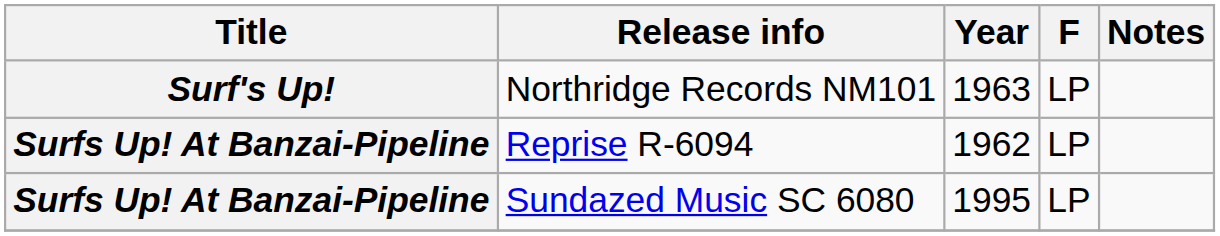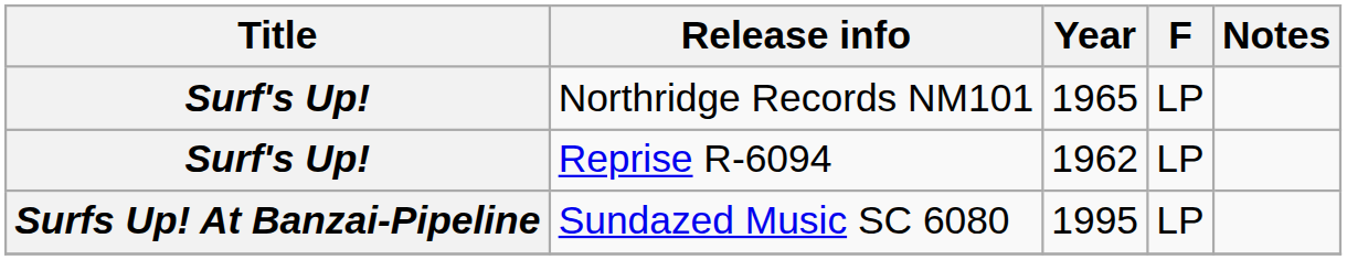 <table class="wikitable plainrowheaders sortable">
 <tr>
 <th scope="col">Title</th>
 <th scope="col">Release info</th>
 <th scope="col">Year</th>
 <th scope="col">F</th>
 <th scope="col" class="unsortable">Notes</th>
 </tr>
 <tr>
 <th scope="row"><em>Surf's Up!</em></th>
 <td>Northridge Records NM101</td>
-<td>1963</td>
+<td>1965</td>
 <td>LP</td>
 <td></td>
 </tr>
 <tr>
-<th scope="row"><em>Surfs Up! At Banzai-Pipeline</em></th>
+<th scope="row"><em>Surf's Up!</em></th>
 <td><a href='#'>Reprise</a> R-6094</td>
 <td>1962</td>
 <td>LP</td>
 <td></td>
 </tr>
 <tr>
 <th scope="row"><em>Surfs Up! At Banzai-Pipeline</em></th>
 <td><a href='#'>Sundazed Music</a> SC 6080</td>
 <td>1995</td>
 <td>LP</td>
 <td></td>
 </tr>
 <tr>
 </tr>
 </table>
